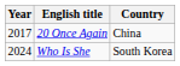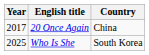 <table class="wikitable">
 <tr>
 <th>Year</th>
 <th>English title</th>
 <th>Country</th>
 </tr>
 <tr>
 <td>2017</td>
 <td><em><a href='#'>20 Once Again</a></em></td>
 <td>China</td>
 </tr>
 <tr>
-<td>2024</td>
+<td>2025</td>
 <td><em><a href='#'>Who Is She</a></em></td>
 <td>South Korea</td>
 </tr>
 </table>
